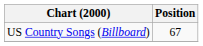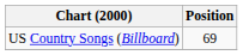 <table class="wikitable sortable">
 <tr>
 <th scope="col">Chart (2000)</th>
 <th scope="col">Position</th>
 </tr>
 <tr>
 <td>US <a href='#'>Country Songs</a> (<em><a href='#'>Billboard</a></em>)</td>
-<td align="center">67</td>
+<td align="center">69</td>
 </tr>
 <tr>
 </tr>
 </table>
